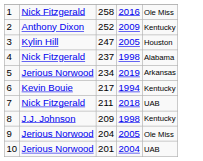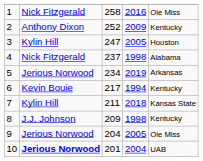 <table class="wikitable">
 <tr>
 </tr>
 <tr>
 <td>1</td>
 <td><a href='#'>Nick Fitzgerald</a></td>
 <td>258</td>
 <td><a href='#'>2016</a></td>
 <td style="font-size:80%;">Ole Miss</td>
 </tr>
 <tr>
 <td>2</td>
 <td><a href='#'>Anthony Dixon</a></td>
 <td>252</td>
 <td><a href='#'>2009</a></td>
 <td style="font-size:80%;">Kentucky</td>
 </tr>
 <tr>
 <td>3</td>
 <td><a href='#'>Kylin Hill</a></td>
 <td>247</td>
 <td><a href='#'>2005</a></td>
 <td style="font-size:80%;">Houston</td>
 </tr>
 <tr>
 <td>4</td>
 <td><a href='#'>Nick Fitzgerald</a></td>
 <td>237</td>
 <td><a href='#'>1998</a></td>
 <td style="font-size:80%;">Alabama</td>
 </tr>
 <tr>
 <td>5</td>
 <td><a href='#'>Jerious Norwood</a></td>
 <td>234</td>
 <td><a href='#'>2019</a></td>
 <td style="font-size:80%;">Arkansas</td>
 </tr>
 <tr>
 <td>6</td>
 <td><a href='#'>Kevin Bouie</a></td>
 <td>217</td>
 <td><a href='#'>1994</a></td>
 <td style="font-size:80%;">Kentucky</td>
 </tr>
 <tr>
 <td>7</td>
-<td><a href='#'>Nick Fitzgerald</a></td>
+<td><a href='#'>Kylin Hill</a></td>
 <td>211</td>
 <td><a href='#'>2018</a></td>
-<td style="font-size:80%;">UAB</td>
+<td style="font-size:80%;">Kansas State</td>
 </tr>
 <tr>
 <td>8</td>
 <td><a href='#'>J.J. Johnson</a></td>
 <td>209</td>
 <td><a href='#'>1998</a></td>
 <td style="font-size:80%;">Kentucky</td>
 </tr>
 <tr>
 <td>9</td>
 <td><a href='#'>Jerious Norwood</a></td>
 <td>204</td>
 <td><a href='#'>2005</a></td>
 <td style="font-size:80%;">Ole Miss</td>
 </tr>
 <tr>
 <td>10</td>
-<td><a href='#'>Jerious Norwood</a></td>
+<td><strong><a href='#'>Jerious Norwood</a></strong></td>
 <td>201</td>
 <td><a href='#'>2004</a></td>
 <td style="font-size:80%;">UAB</td>
 </tr>
 </table>
